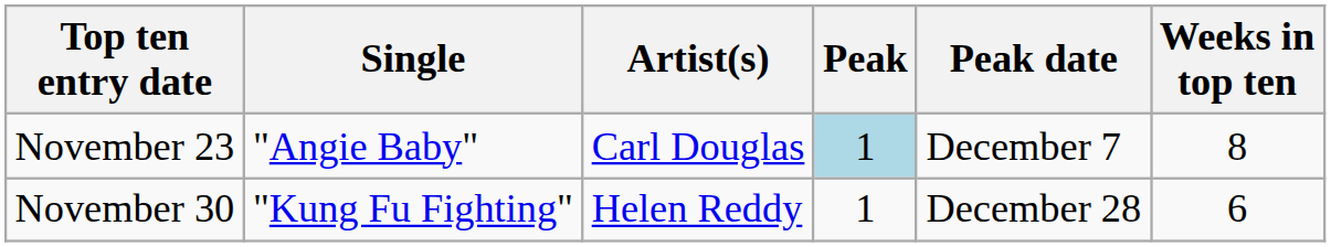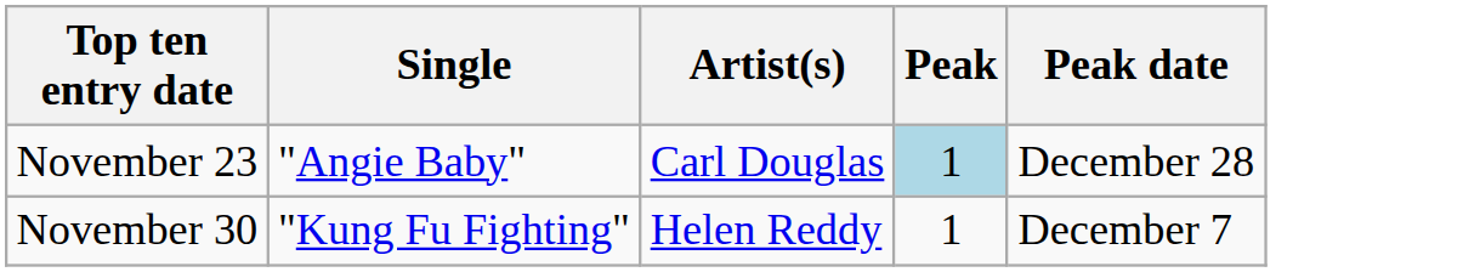 <table class=wikitable>
 <tr>
 <th>Top ten<br>entry date</th>
 <th>Single</th>
 <th>Artist(s)</th>
 <th data-sort-type="number">Peak</th>
 <th>Peak date</th>
-<th data-sort-type="number">Weeks in<br>top ten</th>
 </tr>
 <tr>
 <td>November 23</td>
 <td>"<a href='#'>Angie Baby</a>"</td>
 <td><a href='#'>Carl Douglas</a></td>
 <td align=center style="background: lightblue;">1</td>
-<td>December 7</td>
-<td align=center>8</td>
+<td>December 28</td>
 </tr>
 <tr>
 <td>November 30</td>
 <td>"<a href='#'>Kung Fu Fighting</a>"</td>
 <td><a href='#'>Helen Reddy</a></td>
 <td align=center>1</td>
-<td>December 28</td>
-<td align=center>6</td>
+<td>December 7</td>
 </tr>
 </table>
